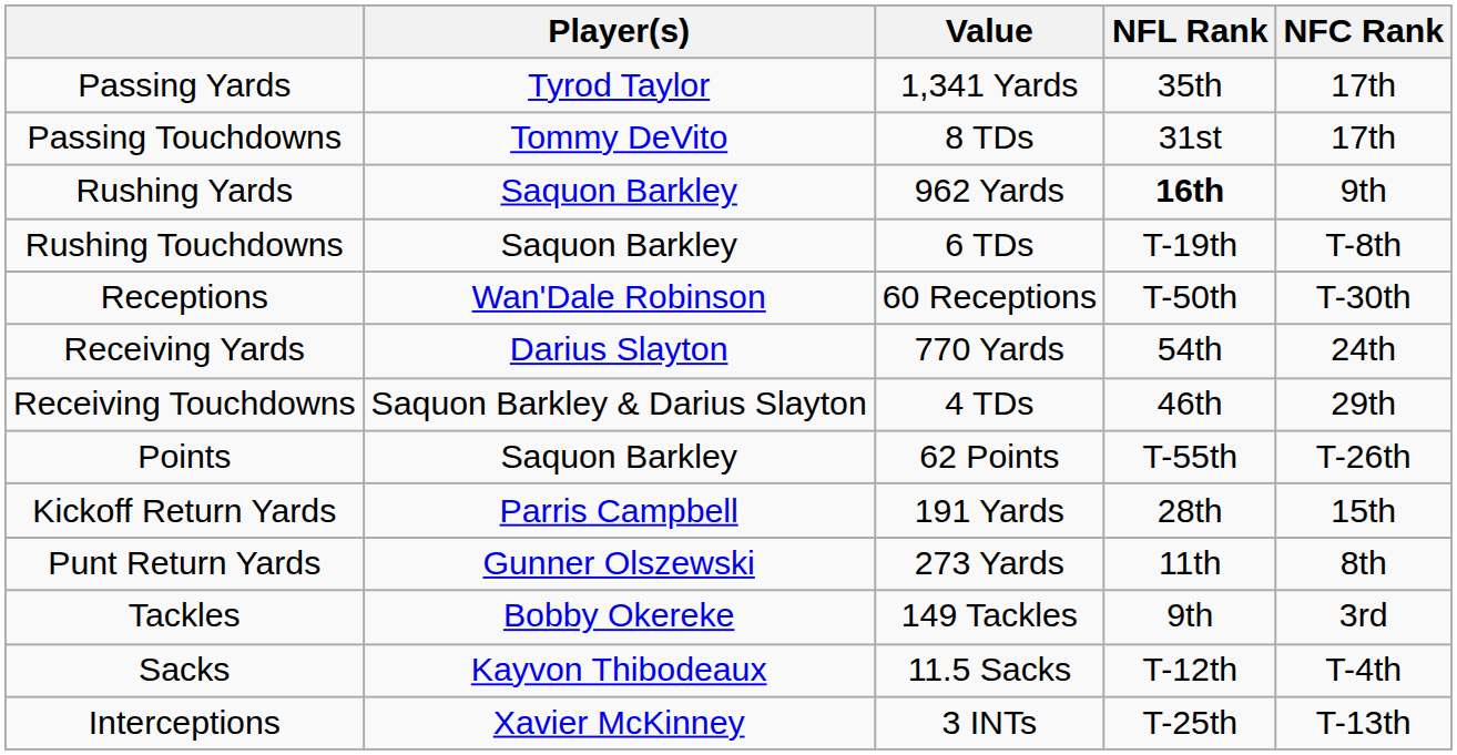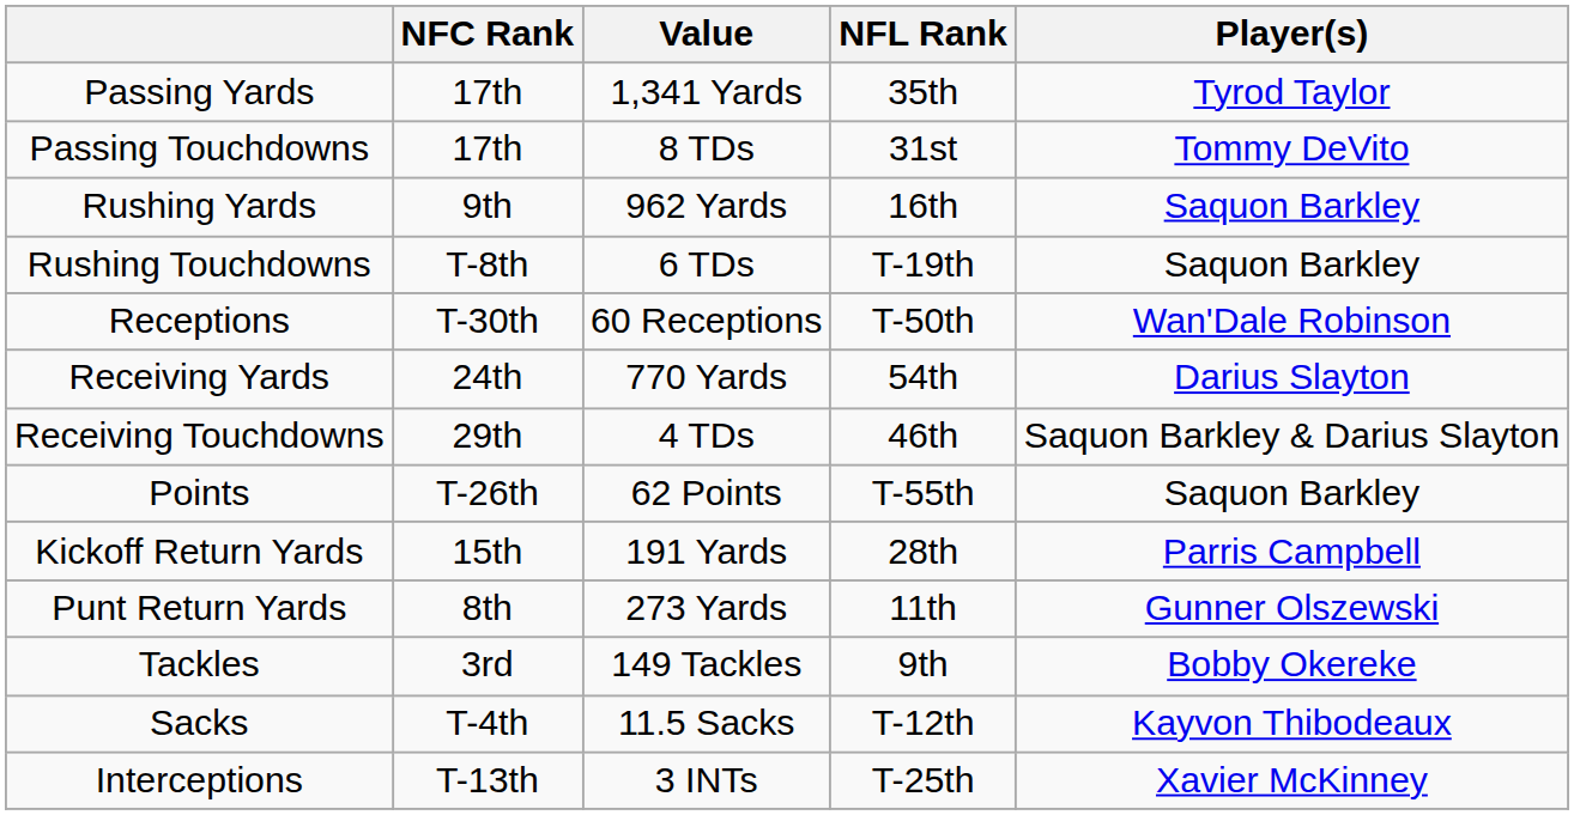 <table class="wikitable">
 <tr>
 <th></th>
-<th>Player(s)</th>
+<th>NFC Rank</th>
 <th>Value</th>
 <th>NFL Rank</th>
-<th>NFC Rank</th>
+<th>Player(s)</th>
 </tr>
 <tr style="background:#ffddoo; text-align:center;">
 <td>Passing Yards</td>
-<td><a href='#'>Tyrod Taylor</a></td>
+<td>17th</td>
 <td>1,341 Yards</td>
 <td>35th</td>
-<td>17th</td>
+<td><a href='#'>Tyrod Taylor</a></td>
 </tr>
 <tr style="background:#ffddoo; text-align:center;">
 <td>Passing Touchdowns</td>
-<td><a href='#'>Tommy DeVito</a></td>
+<td>17th</td>
 <td>8 TDs</td>
 <td>31st</td>
-<td>17th</td>
+<td><a href='#'>Tommy DeVito</a></td>
 </tr>
 <tr style="background:#ffddoo; text-align:center;">
 <td>Rushing Yards</td>
+<td>9th</td>
+<td>962 Yards</td>
+<td>16th</td>
 <td><a href='#'>Saquon Barkley</a></td>
-<td>962 Yards</td>
-<td><strong>16th</strong></td>
-<td>9th</td>
 </tr>
 <tr style="background:#ffddoo; text-align:center;">
 <td>Rushing Touchdowns</td>
-<td>Saquon Barkley</td>
+<td>T-8th</td>
 <td>6 TDs</td>
 <td>T-19th</td>
-<td>T-8th</td>
+<td>Saquon Barkley</td>
 </tr>
 <tr style="background:#ffddoo; text-align:center;">
 <td>Receptions</td>
-<td><a href='#'>Wan'Dale Robinson</a></td>
+<td>T-30th</td>
 <td>60 Receptions</td>
 <td>T-50th</td>
-<td>T-30th</td>
+<td><a href='#'>Wan'Dale Robinson</a></td>
 </tr>
 <tr style="background:#ffddoo; text-align:center;">
 <td>Receiving Yards</td>
-<td><a href='#'>Darius Slayton</a></td>
+<td>24th</td>
 <td>770 Yards</td>
 <td>54th</td>
-<td>24th</td>
+<td><a href='#'>Darius Slayton</a></td>
 </tr>
 <tr style="background:#ffddoo; text-align:center;">
 <td>Receiving Touchdowns</td>
-<td>Saquon Barkley & Darius Slayton</td>
+<td>29th</td>
 <td>4 TDs</td>
 <td>46th</td>
-<td>29th</td>
+<td>Saquon Barkley & Darius Slayton</td>
 </tr>
 <tr style="background:#ffddoo; text-align:center;">
 <td>Points</td>
-<td>Saquon Barkley</td>
+<td>T-26th</td>
 <td>62 Points</td>
 <td>T-55th</td>
-<td>T-26th</td>
+<td>Saquon Barkley</td>
 </tr>
 <tr style="background:#ffddoo; text-align:center;">
 <td>Kickoff Return Yards</td>
-<td><a href='#'>Parris Campbell</a></td>
+<td>15th</td>
 <td>191 Yards</td>
 <td>28th</td>
-<td>15th</td>
+<td><a href='#'>Parris Campbell</a></td>
 </tr>
 <tr style="background:#ffddoo; text-align:center;">
 <td>Punt Return Yards</td>
-<td><a href='#'>Gunner Olszewski</a></td>
+<td>8th</td>
 <td>273 Yards</td>
 <td>11th</td>
-<td>8th</td>
+<td><a href='#'>Gunner Olszewski</a></td>
 </tr>
 <tr style="background:#ffddoo; text-align:center;">
 <td>Tackles</td>
-<td><a href='#'>Bobby Okereke</a></td>
+<td>3rd</td>
 <td>149 Tackles</td>
 <td>9th</td>
-<td>3rd</td>
+<td><a href='#'>Bobby Okereke</a></td>
 </tr>
 <tr style="background:#ffddoo; text-align:center;">
 <td>Sacks</td>
-<td><a href='#'>Kayvon Thibodeaux</a></td>
+<td>T-4th</td>
 <td>11.5 Sacks</td>
 <td>T-12th</td>
-<td>T-4th</td>
+<td><a href='#'>Kayvon Thibodeaux</a></td>
 </tr>
 <tr style="background:#ffddoo; text-align:center;">
 <td>Interceptions</td>
-<td><a href='#'>Xavier McKinney</a></td>
+<td>T-13th</td>
 <td>3 INTs</td>
 <td>T-25th</td>
-<td>T-13th</td>
+<td><a href='#'>Xavier McKinney</a></td>
 </tr>
 </table>
